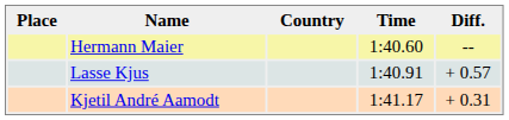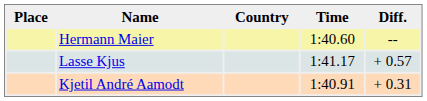 <table style="border-style:solid;border-width:1px;border-color:#808080;background-color:#EFEFEF" cellspacing="2" cellpadding="2" width="450px">
 <tr bgcolor="#EFEFEF">
 <th>Place</th>
 <th>Name</th>
 <th>Country</th>
 <th>Time</th>
 <th>Diff.</th>
 </tr>
 <tr align="center" valign="top" bgcolor="#F7F6A8">
 <th></th>
 <td align="left"><a href='#'>Hermann Maier</a></td>
 <td align="left"></td>
 <td>1:40.60</td>
 <td>--</td>
 </tr>
 <tr align="center" valign="top" bgcolor="#DCE5E5">
 <th></th>
 <td align="left"><a href='#'>Lasse Kjus</a></td>
 <td align="left"></td>
-<td>1:40.91</td>
+<td>1:41.17</td>
 <td>+ 0.57</td>
 </tr>
 <tr align="center" valign="top" bgcolor="#FFDAB9">
 <th></th>
 <td align="left"><a href='#'>Kjetil André Aamodt</a></td>
 <td align="left"></td>
-<td>1:41.17</td>
+<td>1:40.91</td>
 <td>+ 0.31</td>
 </tr>
 </table>
